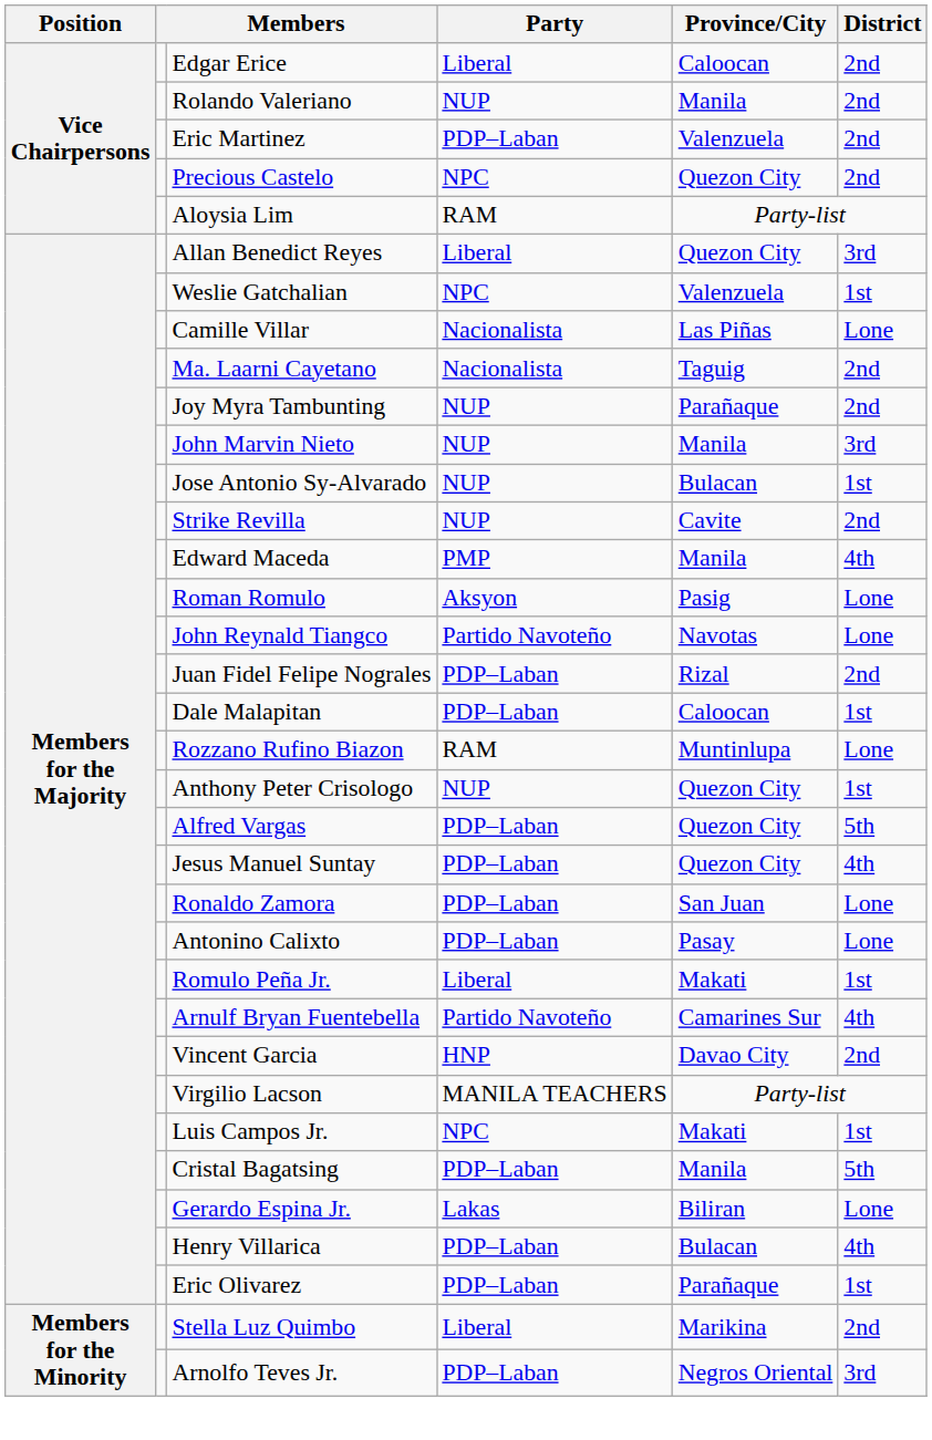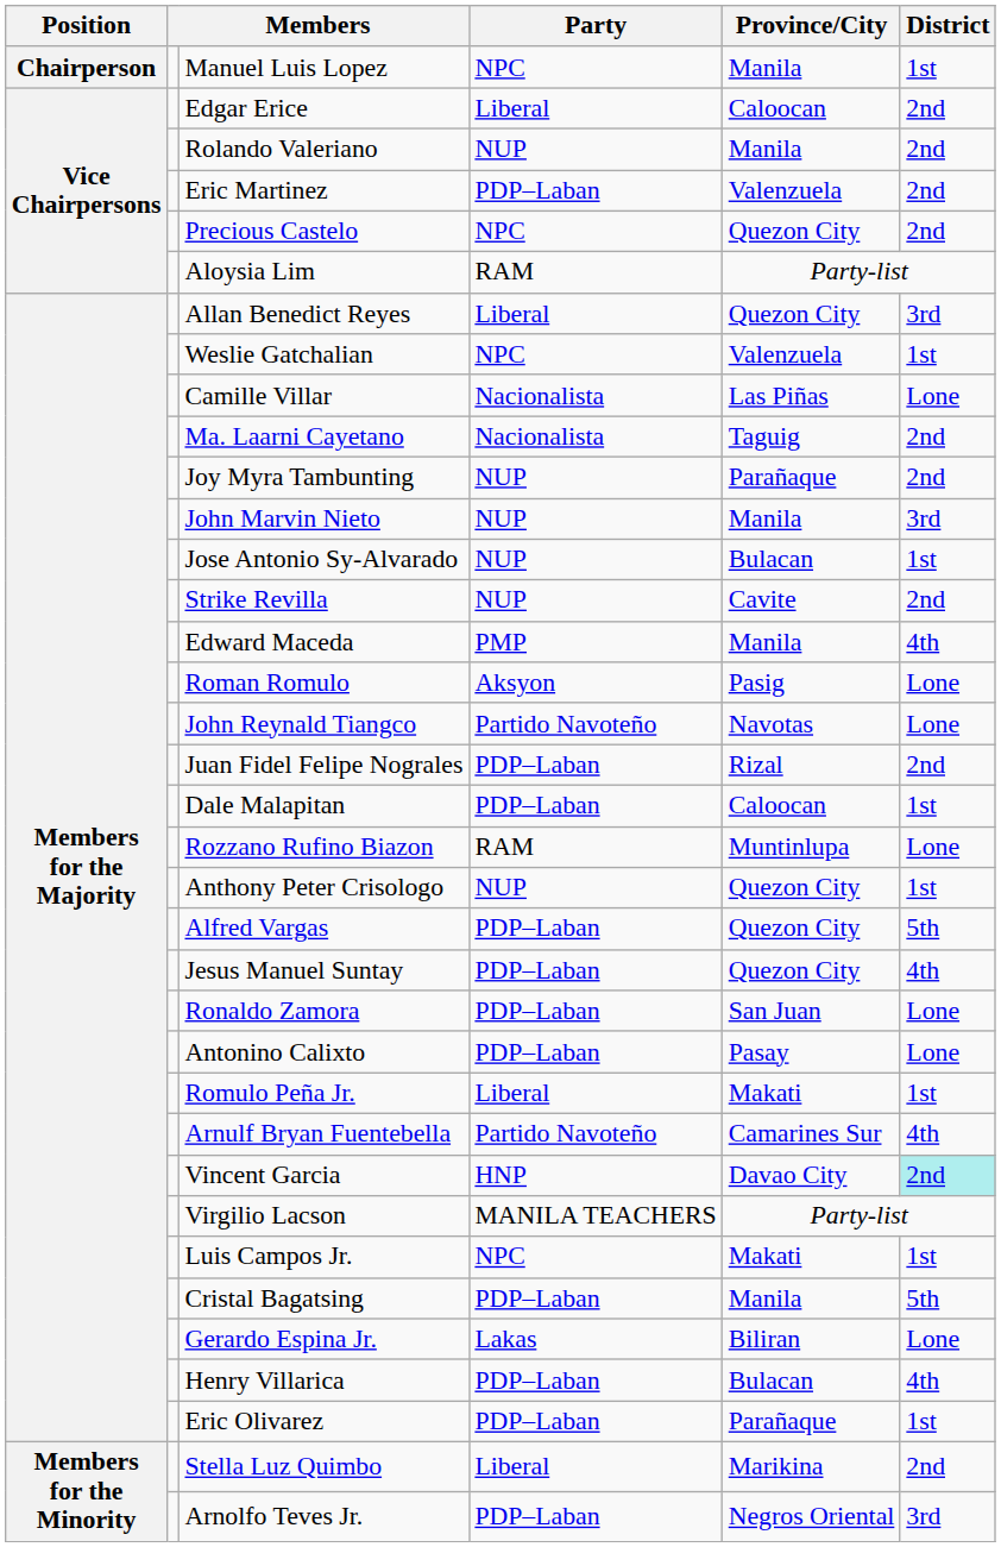 <table class="wikitable" style="font-size: 100%;">
 <tr>
 <th>Position</th>
 <th colspan="2">Members</th>
 <th>Party</th>
 <th>Province/City</th>
 <th>District</th>
+</tr>
+<tr>
+<th>Chairperson</th>
+<td></td>
+<td>Manuel Luis Lopez</td>
+<td><a href='#'>NPC</a></td>
+<td><a href='#'>Manila</a></td>
+<td><a href='#'>1st</a></td>
 </tr>
 <tr>
 <th rowspan="5">Vice<br>Chairpersons</th>
 <td></td>
 <td>Edgar Erice</td>
 <td><a href='#'>Liberal</a></td>
 <td><a href='#'>Caloocan</a></td>
 <td><a href='#'>2nd</a></td>
 </tr>
 <tr>
 <td></td>
 <td>Rolando Valeriano</td>
 <td><a href='#'>NUP</a></td>
 <td><a href='#'>Manila</a></td>
 <td><a href='#'>2nd</a></td>
 </tr>
 <tr>
 <td></td>
 <td>Eric Martinez</td>
 <td><a href='#'>PDP–Laban</a></td>
 <td><a href='#'>Valenzuela</a></td>
 <td><a href='#'>2nd</a></td>
 </tr>
 <tr>
 <td></td>
 <td><a href='#'>Precious Castelo</a></td>
 <td><a href='#'>NPC</a></td>
 <td><a href='#'>Quezon City</a></td>
 <td><a href='#'>2nd</a></td>
 </tr>
 <tr>
 <td></td>
 <td>Aloysia Lim</td>
 <td>RAM</td>
 <td align="center" colspan="2"><em>Party-list</em></td>
 </tr>
 <tr>
 <th rowspan="28">Members<br>for the<br>Majority</th>
 <td></td>
 <td>Allan Benedict Reyes</td>
 <td><a href='#'>Liberal</a></td>
 <td><a href='#'>Quezon City</a></td>
 <td><a href='#'>3rd</a></td>
 </tr>
 <tr>
 <td></td>
 <td>Weslie Gatchalian</td>
 <td><a href='#'>NPC</a></td>
 <td><a href='#'>Valenzuela</a></td>
 <td><a href='#'>1st</a></td>
 </tr>
 <tr>
 <td></td>
 <td>Camille Villar</td>
 <td><a href='#'>Nacionalista</a></td>
 <td><a href='#'>Las Piñas</a></td>
 <td><a href='#'>Lone</a></td>
 </tr>
 <tr>
 <td></td>
 <td><a href='#'>Ma. Laarni Cayetano</a></td>
 <td><a href='#'>Nacionalista</a></td>
 <td><a href='#'>Taguig</a></td>
 <td><a href='#'>2nd</a></td>
 </tr>
 <tr>
 <td></td>
 <td>Joy Myra Tambunting</td>
 <td><a href='#'>NUP</a></td>
 <td><a href='#'>Parañaque</a></td>
 <td><a href='#'>2nd</a></td>
 </tr>
 <tr>
 <td></td>
 <td><a href='#'>John Marvin Nieto</a></td>
 <td><a href='#'>NUP</a></td>
 <td><a href='#'>Manila</a></td>
 <td><a href='#'>3rd</a></td>
 </tr>
 <tr>
 <td></td>
 <td>Jose Antonio Sy-Alvarado</td>
 <td><a href='#'>NUP</a></td>
 <td><a href='#'>Bulacan</a></td>
 <td><a href='#'>1st</a></td>
 </tr>
 <tr>
 <td></td>
 <td><a href='#'>Strike Revilla</a></td>
 <td><a href='#'>NUP</a></td>
 <td><a href='#'>Cavite</a></td>
 <td><a href='#'>2nd</a></td>
 </tr>
 <tr>
 <td></td>
 <td>Edward Maceda</td>
 <td><a href='#'>PMP</a></td>
 <td><a href='#'>Manila</a></td>
 <td><a href='#'>4th</a></td>
 </tr>
 <tr>
 <td></td>
 <td><a href='#'>Roman Romulo</a></td>
 <td><a href='#'>Aksyon</a></td>
 <td><a href='#'>Pasig</a></td>
 <td><a href='#'>Lone</a></td>
 </tr>
 <tr>
 <td></td>
 <td><a href='#'>John Reynald Tiangco</a></td>
 <td><a href='#'>Partido Navoteño</a></td>
 <td><a href='#'>Navotas</a></td>
 <td><a href='#'>Lone</a></td>
 </tr>
 <tr>
 <td></td>
 <td>Juan Fidel Felipe Nograles</td>
 <td><a href='#'>PDP–Laban</a></td>
 <td><a href='#'>Rizal</a></td>
 <td><a href='#'>2nd</a></td>
 </tr>
 <tr>
 <td></td>
 <td>Dale Malapitan</td>
 <td><a href='#'>PDP–Laban</a></td>
 <td><a href='#'>Caloocan</a></td>
 <td><a href='#'>1st</a></td>
 </tr>
 <tr>
 <td></td>
 <td><a href='#'>Rozzano Rufino Biazon</a></td>
 <td>RAM</td>
 <td><a href='#'>Muntinlupa</a></td>
 <td><a href='#'>Lone</a></td>
 </tr>
 <tr>
 <td></td>
 <td>Anthony Peter Crisologo</td>
 <td><a href='#'>NUP</a></td>
 <td><a href='#'>Quezon City</a></td>
 <td><a href='#'>1st</a></td>
 </tr>
 <tr>
 <td></td>
 <td><a href='#'>Alfred Vargas</a></td>
 <td><a href='#'>PDP–Laban</a></td>
 <td><a href='#'>Quezon City</a></td>
 <td><a href='#'>5th</a></td>
 </tr>
 <tr>
 <td></td>
 <td>Jesus Manuel Suntay</td>
 <td><a href='#'>PDP–Laban</a></td>
 <td><a href='#'>Quezon City</a></td>
 <td><a href='#'>4th</a></td>
 </tr>
 <tr>
 <td></td>
 <td><a href='#'>Ronaldo Zamora</a></td>
 <td><a href='#'>PDP–Laban</a></td>
 <td><a href='#'>San Juan</a></td>
 <td><a href='#'>Lone</a></td>
 </tr>
 <tr>
 <td></td>
 <td>Antonino Calixto</td>
 <td><a href='#'>PDP–Laban</a></td>
 <td><a href='#'>Pasay</a></td>
 <td><a href='#'>Lone</a></td>
 </tr>
 <tr>
 <td></td>
 <td><a href='#'>Romulo Peña Jr.</a></td>
 <td><a href='#'>Liberal</a></td>
 <td><a href='#'>Makati</a></td>
 <td><a href='#'>1st</a></td>
 </tr>
 <tr>
 <td></td>
 <td><a href='#'>Arnulf Bryan Fuentebella</a></td>
 <td><a href='#'>Partido Navoteño</a></td>
 <td><a href='#'>Camarines Sur</a></td>
 <td><a href='#'>4th</a></td>
 </tr>
 <tr>
 <td></td>
 <td>Vincent Garcia</td>
 <td><a href='#'>HNP</a></td>
 <td><a href='#'>Davao City</a></td>
-<td><a href='#'>2nd</a></td>
+<td style="background: paleturquoise;"><a href='#'>2nd</a></td>
 </tr>
 <tr>
 <td></td>
 <td>Virgilio Lacson</td>
 <td>MANILA TEACHERS</td>
 <td align="center" colspan="2"><em>Party-list</em></td>
 </tr>
 <tr>
 <td></td>
 <td>Luis Campos Jr.</td>
 <td><a href='#'>NPC</a></td>
 <td><a href='#'>Makati</a></td>
 <td><a href='#'>1st</a></td>
 </tr>
 <tr>
 <td></td>
 <td>Cristal Bagatsing</td>
 <td><a href='#'>PDP–Laban</a></td>
 <td><a href='#'>Manila</a></td>
 <td><a href='#'>5th</a></td>
 </tr>
 <tr>
 <td></td>
 <td><a href='#'>Gerardo Espina Jr.</a></td>
 <td><a href='#'>Lakas</a></td>
 <td><a href='#'>Biliran</a></td>
 <td><a href='#'>Lone</a></td>
 </tr>
 <tr>
 <td></td>
 <td>Henry Villarica</td>
 <td><a href='#'>PDP–Laban</a></td>
 <td><a href='#'>Bulacan</a></td>
 <td><a href='#'>4th</a></td>
 </tr>
 <tr>
 <td></td>
 <td>Eric Olivarez</td>
 <td><a href='#'>PDP–Laban</a></td>
 <td><a href='#'>Parañaque</a></td>
 <td><a href='#'>1st</a></td>
 </tr>
 <tr>
 <th rowspan="2">Members<br>for the<br>Minority</th>
 <td></td>
 <td><a href='#'>Stella Luz Quimbo</a></td>
 <td><a href='#'>Liberal</a></td>
 <td><a href='#'>Marikina</a></td>
 <td><a href='#'>2nd</a></td>
 </tr>
 <tr>
 <td></td>
 <td>Arnolfo Teves Jr.</td>
 <td><a href='#'>PDP–Laban</a></td>
 <td><a href='#'>Negros Oriental</a></td>
 <td><a href='#'>3rd</a></td>
 </tr>
 </table>
